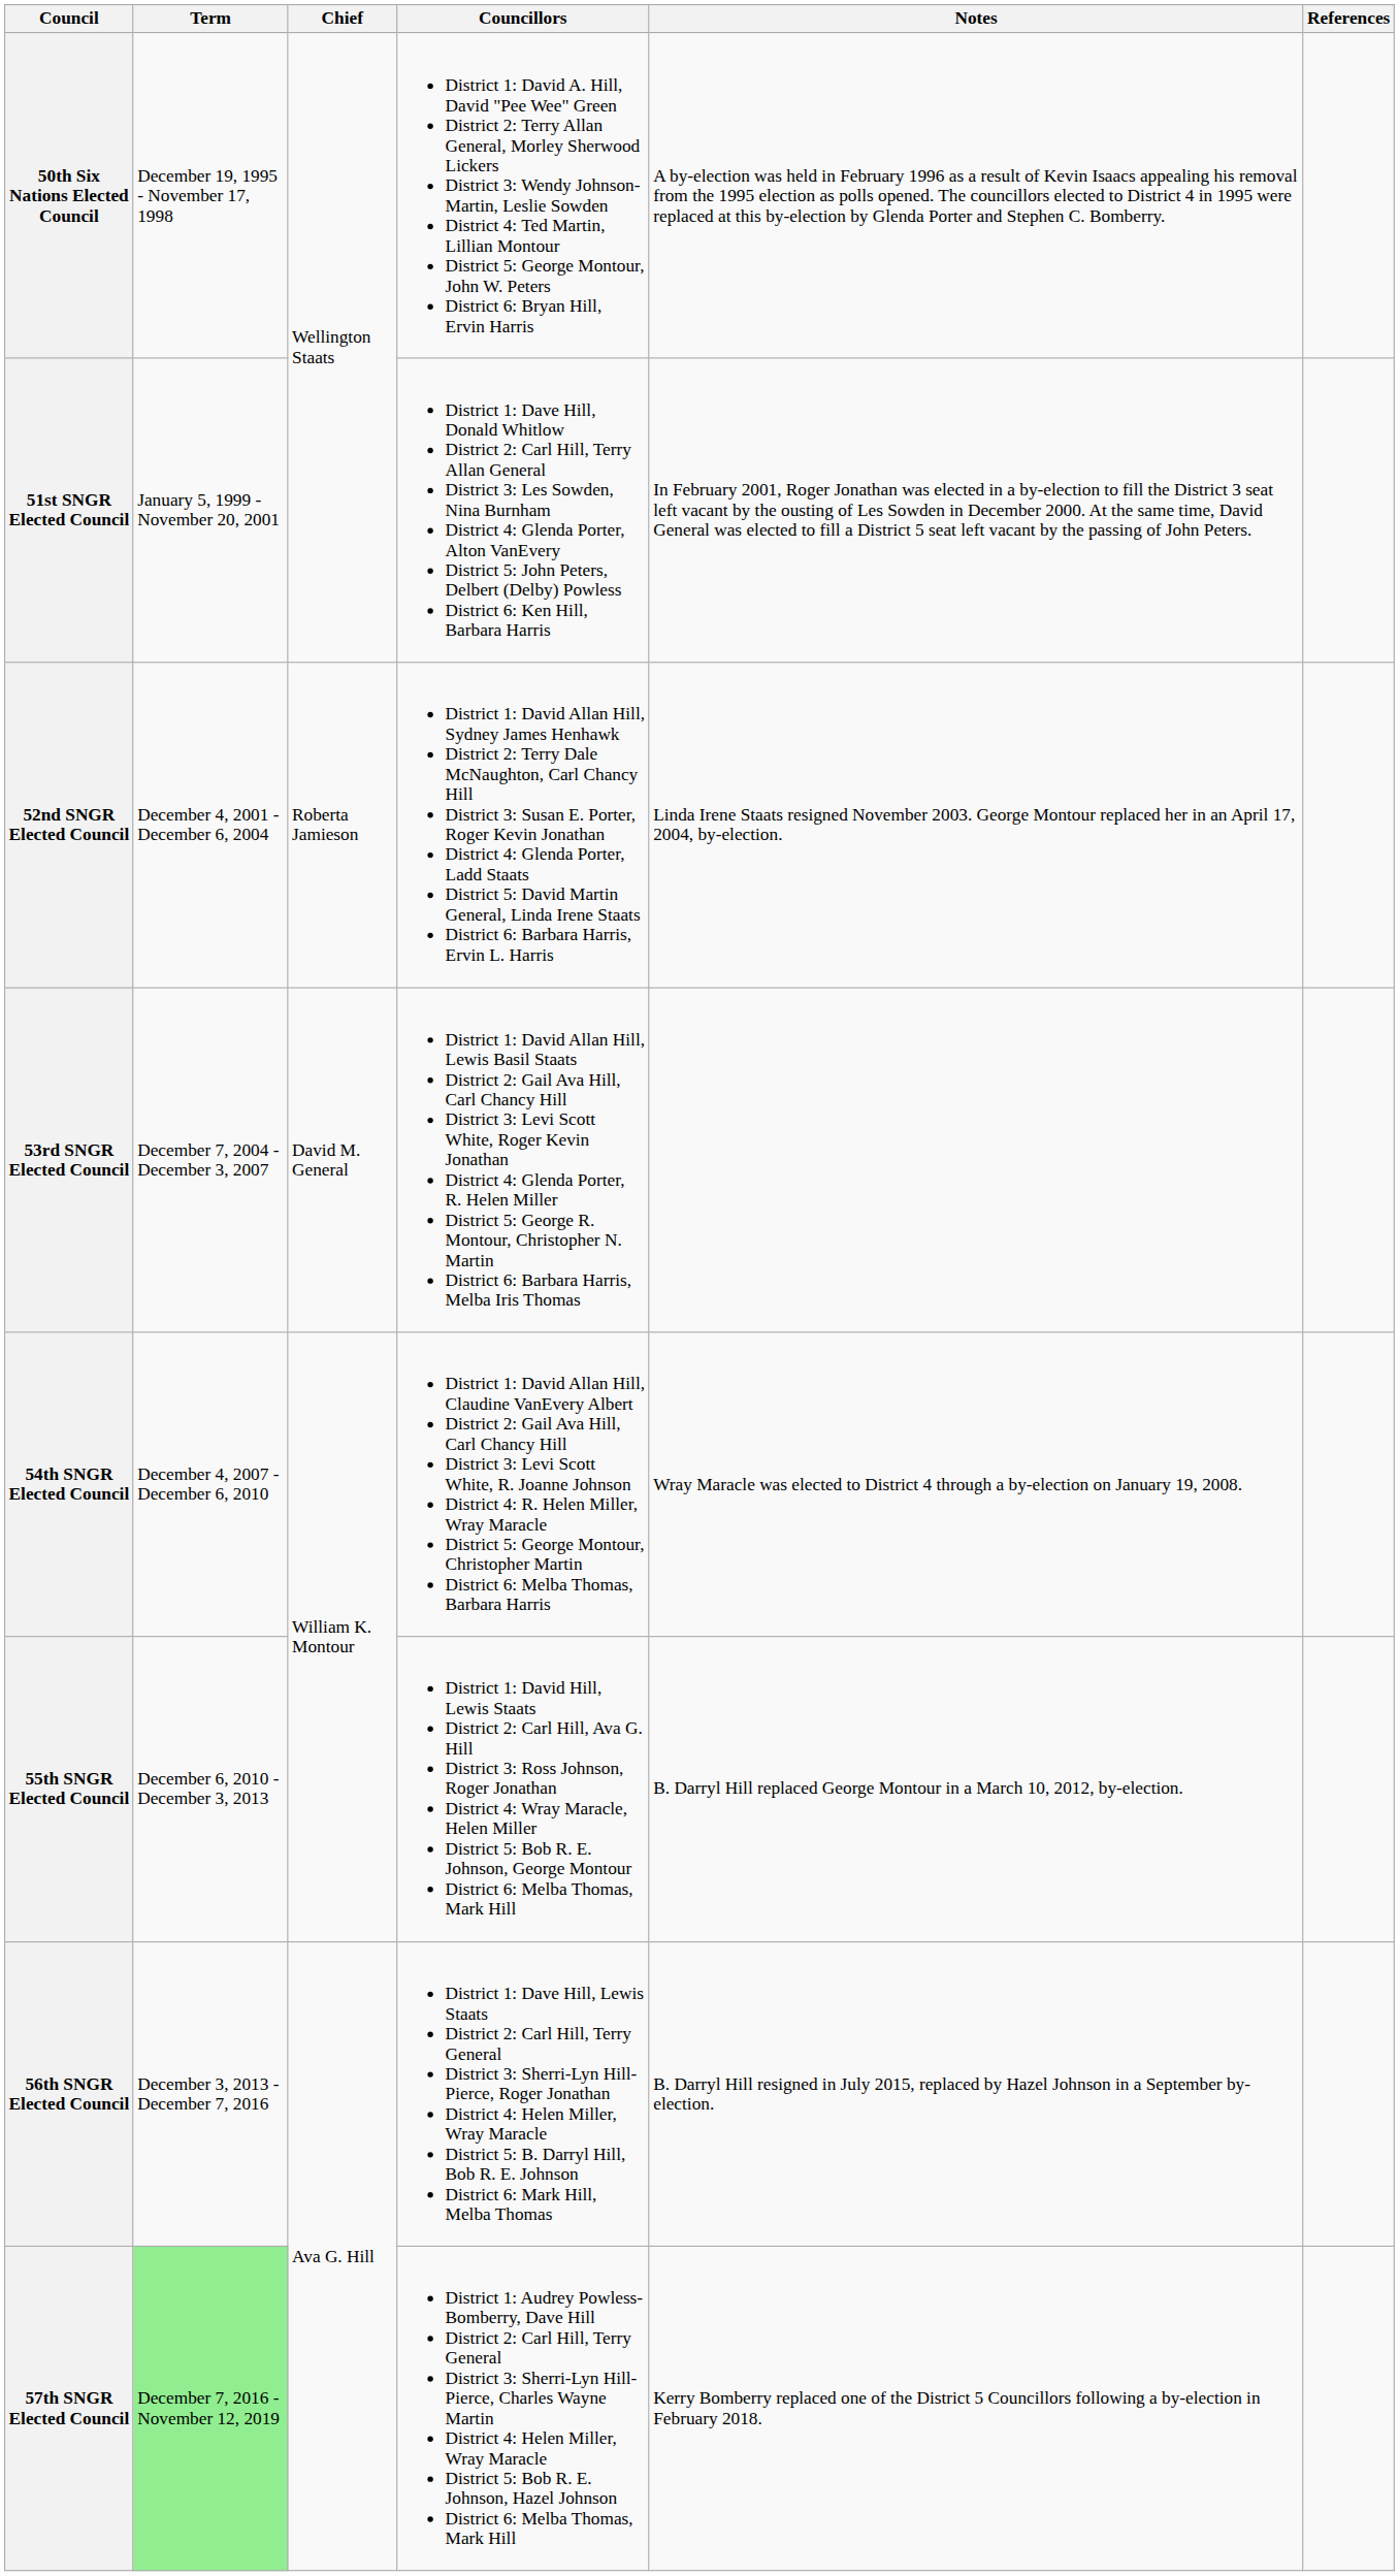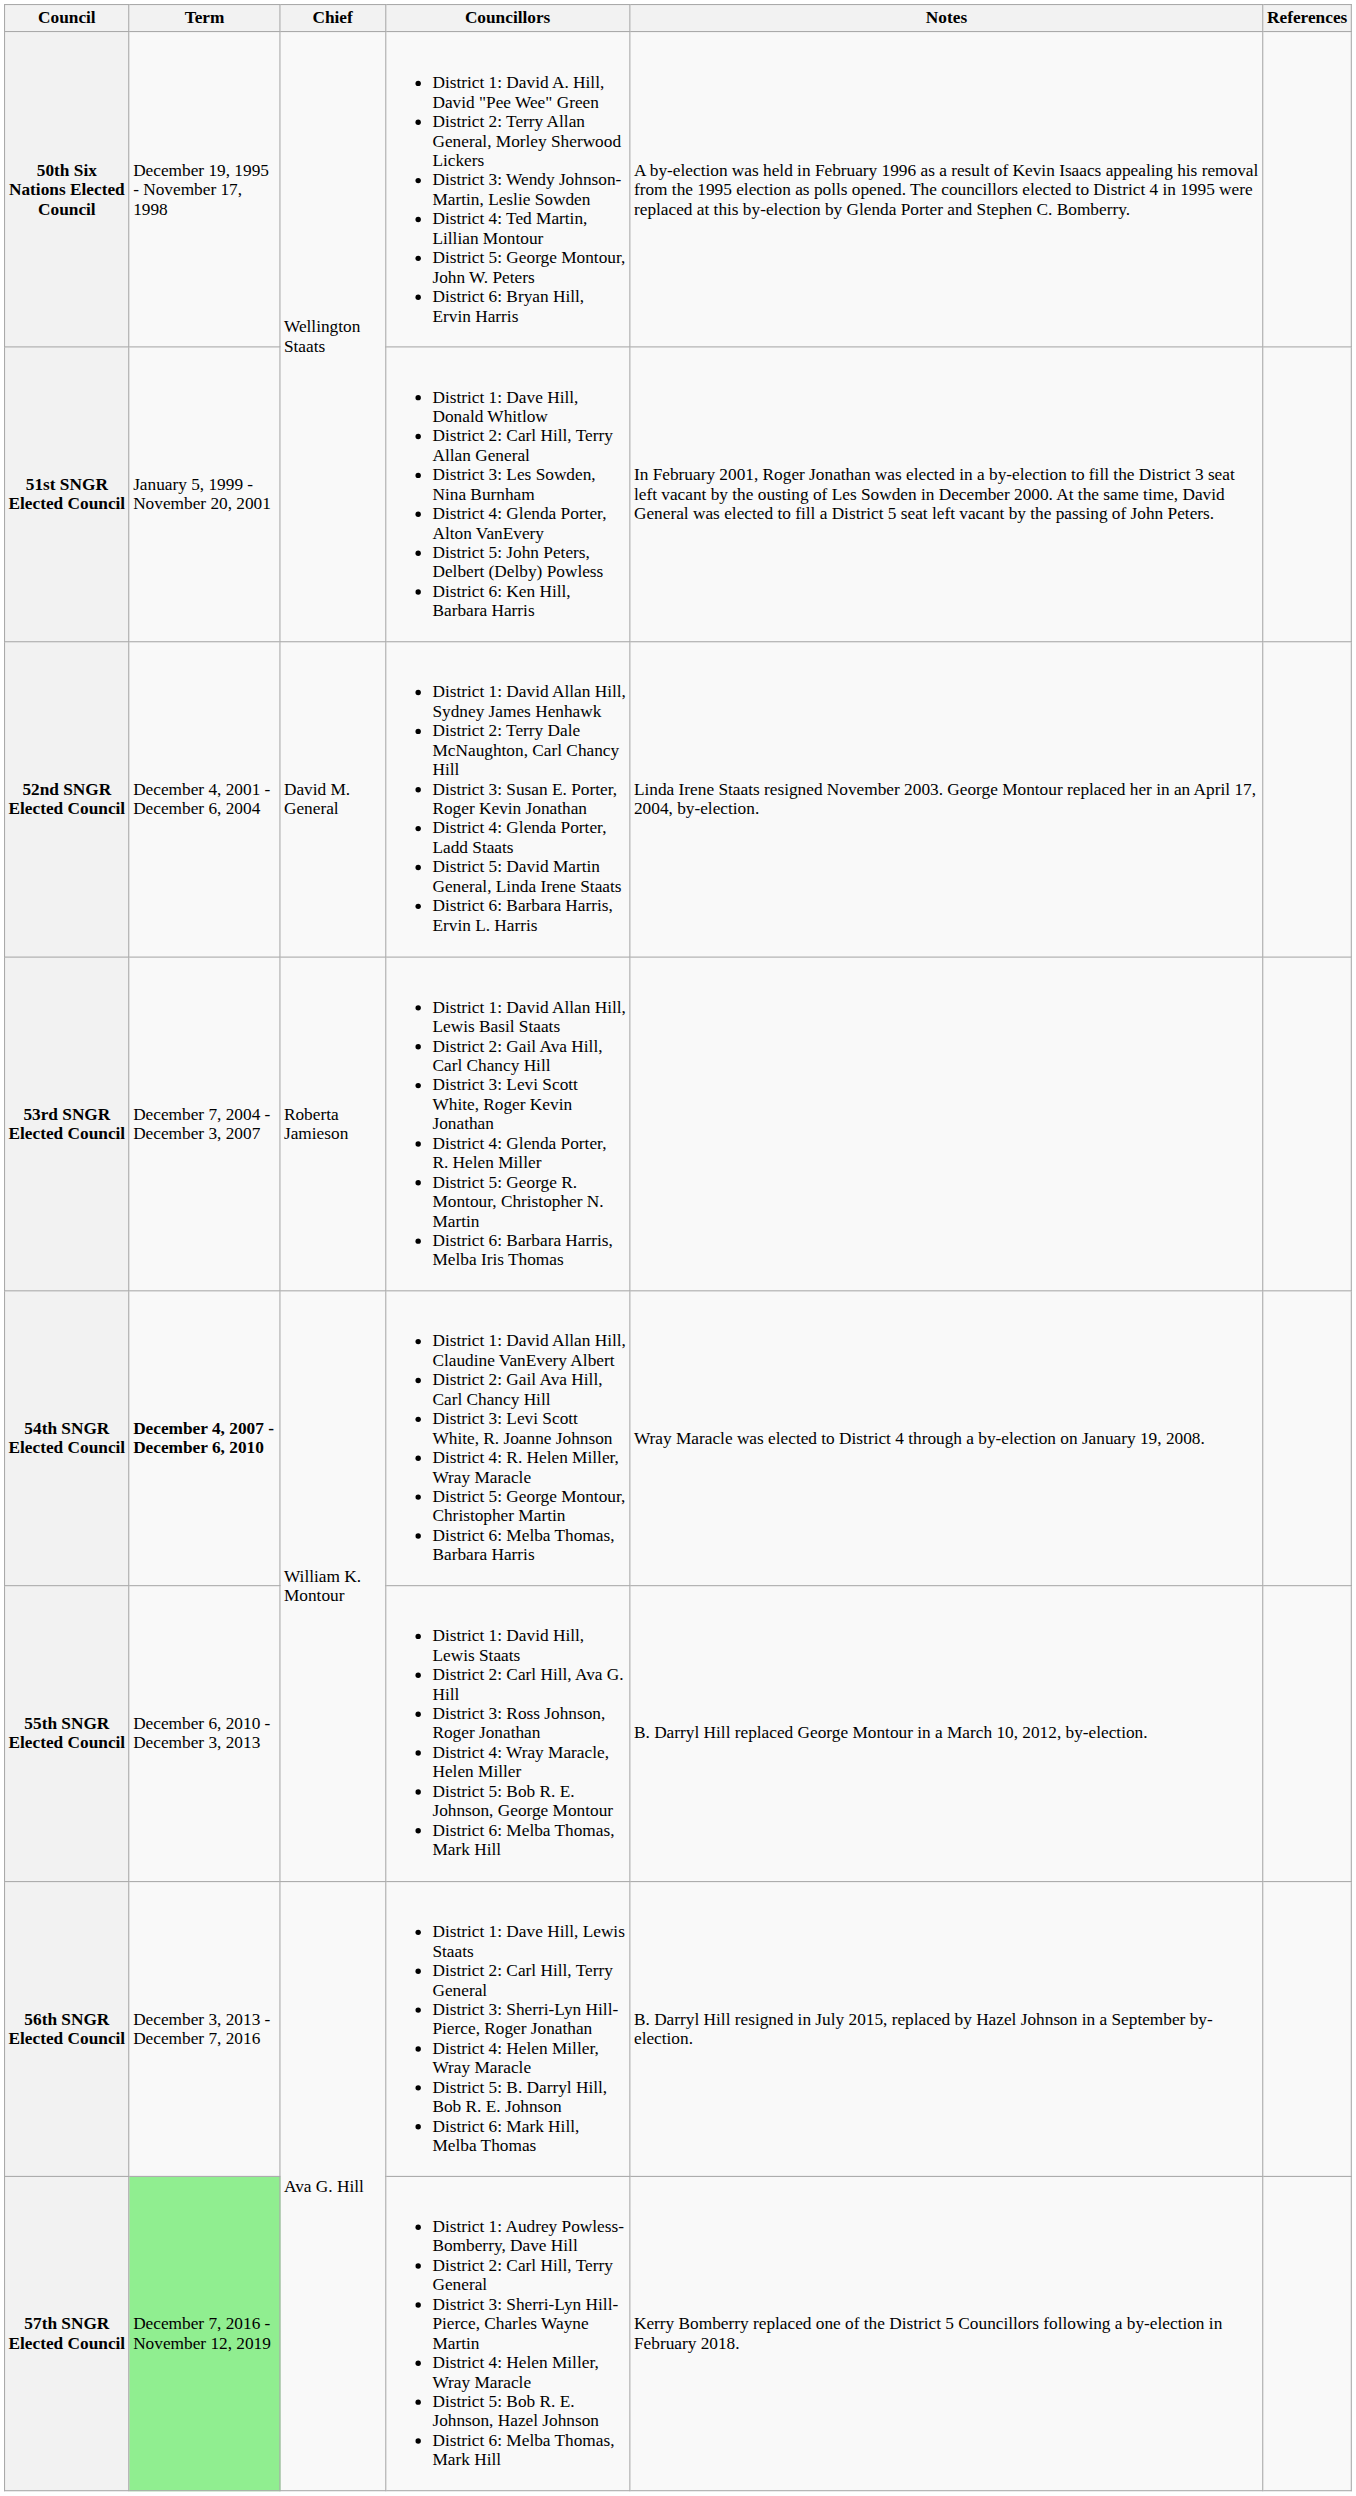 <table class="wikitable">
 <tr>
 <th>Council</th>
 <th>Term</th>
 <th>Chief</th>
 <th>Councillors</th>
 <th>Notes</th>
 <th>References</th>
 </tr>
 <tr>
 <th>50th Six Nations Elected Council</th>
 <td>December 19, 1995 - November 17, 1998</td>
 <td rowspan="2">Wellington Staats</td>
 <td><br><ul><li>District 1: David A. Hill, David "Pee Wee" Green</li><li>District 2: Terry Allan General, Morley Sherwood Lickers</li><li>District 3: Wendy Johnson-Martin, Leslie Sowden</li><li>District 4: Ted Martin, Lillian Montour</li><li>District 5: George Montour, John W. Peters</li><li>District 6: Bryan Hill, Ervin Harris</li></ul></td>
 <td>A by-election was held in February 1996 as a result of Kevin Isaacs appealing his removal from the 1995 election as polls opened. The councillors elected to District 4 in 1995 were replaced at this by-election by Glenda Porter and Stephen C. Bomberry.</td>
 <td></td>
 </tr>
 <tr>
 <th>51st SNGR Elected Council</th>
 <td>January 5, 1999 - November 20, 2001</td>
 <td><br><ul><li>District 1: Dave Hill, Donald Whitlow</li><li>District 2: Carl Hill, Terry Allan General</li><li>District 3: Les Sowden, Nina Burnham</li><li>District 4: Glenda Porter, Alton VanEvery</li><li>District 5: John Peters, Delbert (Delby) Powless</li><li>District 6: Ken Hill, Barbara Harris</li></ul></td>
 <td>In February 2001, Roger Jonathan was elected in a by-election to fill the District 3 seat left vacant by the ousting of Les Sowden in December 2000. At the same time, David General was elected to fill a District 5 seat left vacant by the passing of John Peters.</td>
 <td></td>
 </tr>
 <tr>
 <th>52nd SNGR Elected Council</th>
 <td>December 4, 2001 - December 6, 2004</td>
-<td>Roberta Jamieson</td>
+<td>David M. General</td>
 <td><br><ul><li>District 1: David Allan Hill, Sydney James Henhawk</li><li>District 2: Terry Dale McNaughton, Carl Chancy Hill</li><li>District 3: Susan E. Porter, Roger Kevin Jonathan</li><li>District 4: Glenda Porter, Ladd Staats</li><li>District 5: David Martin General, Linda Irene Staats</li><li>District 6: Barbara Harris, Ervin L. Harris</li></ul></td>
 <td>Linda Irene Staats resigned November 2003. George Montour replaced her in an April 17, 2004, by-election.</td>
 <td></td>
 </tr>
 <tr>
 <th>53rd SNGR Elected Council</th>
 <td>December 7, 2004 - December 3, 2007</td>
-<td>David M. General</td>
+<td>Roberta Jamieson</td>
 <td><br><ul><li>District 1: David Allan Hill, Lewis Basil Staats</li><li>District 2: Gail Ava Hill, Carl Chancy Hill</li><li>District 3: Levi Scott White, Roger Kevin Jonathan</li><li>District 4: Glenda Porter, R. Helen Miller</li><li>District 5: George R. Montour, Christopher N. Martin</li><li>District 6: Barbara Harris, Melba Iris Thomas</li></ul></td>
 <td></td>
 <td></td>
 </tr>
 <tr>
 <th>54th SNGR Elected Council</th>
-<td>December 4, 2007 - December 6, 2010</td>
+<td><strong>December 4, 2007 - December 6, 2010</strong></td>
 <td rowspan="2">William K. Montour</td>
 <td><br><ul><li>District 1: David Allan Hill, Claudine VanEvery Albert</li><li>District 2: Gail Ava Hill, Carl Chancy Hill</li><li>District 3: Levi Scott White, R. Joanne Johnson</li><li>District 4: R. Helen Miller, Wray Maracle</li><li>District 5: George Montour, Christopher Martin</li><li>District 6: Melba Thomas, Barbara Harris</li></ul></td>
 <td>Wray Maracle was elected to District 4 through a by-election on January 19, 2008.</td>
 <td></td>
 </tr>
 <tr>
 <th>55th SNGR Elected Council</th>
 <td>December 6, 2010 - December 3, 2013</td>
 <td><br><ul><li>District 1: David Hill, Lewis Staats</li><li>District 2: Carl Hill, Ava G. Hill</li><li>District 3: Ross Johnson, Roger Jonathan</li><li>District 4: Wray Maracle, Helen Miller</li><li>District 5: Bob R. E. Johnson, George Montour</li><li>District 6: Melba Thomas, Mark Hill</li></ul></td>
 <td>B. Darryl Hill replaced George Montour in a March 10, 2012, by-election.</td>
 <td></td>
 </tr>
 <tr>
 <th>56th SNGR Elected Council</th>
 <td>December 3, 2013 - December 7, 2016</td>
 <td rowspan="2">Ava G. Hill</td>
 <td><br><ul><li>District 1: Dave Hill, Lewis Staats</li><li>District 2: Carl Hill, Terry General</li><li>District 3: Sherri-Lyn Hill-Pierce, Roger Jonathan</li><li>District 4: Helen Miller, Wray Maracle</li><li>District 5: B. Darryl Hill, Bob R. E. Johnson</li><li>District 6: Mark Hill, Melba Thomas</li></ul></td>
 <td>B. Darryl Hill resigned in July 2015, replaced by Hazel Johnson in a September by-election.</td>
 <td></td>
 </tr>
 <tr>
 <th>57th SNGR Elected Council</th>
 <td style="background: lightgreen;">December 7, 2016 - November 12, 2019</td>
 <td><br><ul><li>District 1: Audrey Powless-Bomberry, Dave Hill</li><li>District 2: Carl Hill, Terry General</li><li>District 3: Sherri-Lyn Hill-Pierce, Charles Wayne Martin</li><li>District 4: Helen Miller, Wray Maracle</li><li>District 5: Bob R. E. Johnson, Hazel Johnson</li><li>District 6: Melba Thomas, Mark Hill</li></ul></td>
 <td>Kerry Bomberry replaced one of the District 5 Councillors following a by-election in February 2018.</td>
 <td></td>
 </tr>
 </table>
